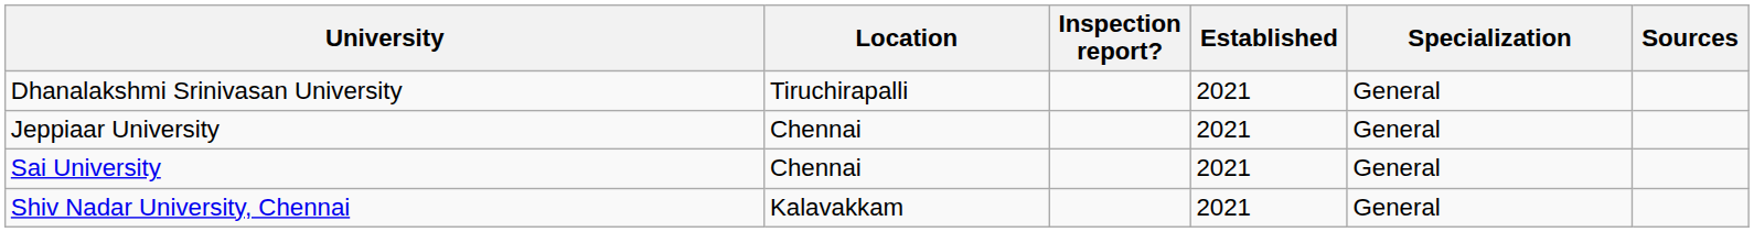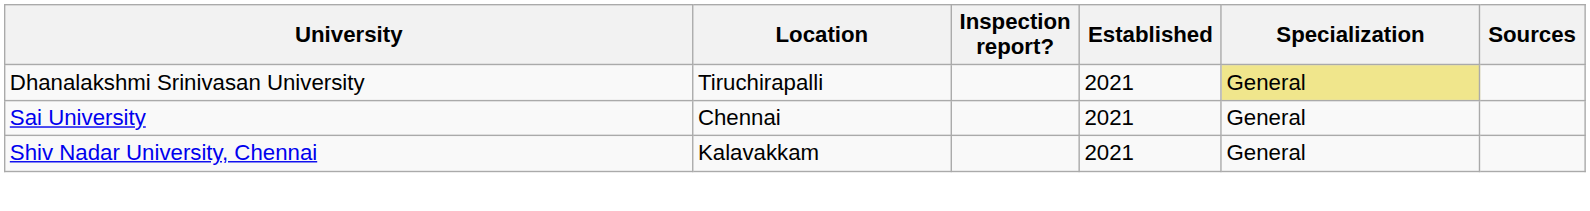 <table class="wikitable sortable collapsible plainrowheaders" border="1" style="text-align:left; width:90%">
 <tr>
 <th scope="col" style="width: 40%;">University</th>
 <th scope="col" style="width: 15%;">Location</th>
 <th scope="col" style="width: 5%;">Inspection report?</th>
 <th scope="col" style="width: 5%;">Established</th>
 <th scope="col" style="width: 15%;">Specialization</th>
 <th scope="col" style="width: 5%;" class="unsortable">Sources</th>
 </tr>
 <tr>
 <td>Dhanalakshmi Srinivasan University</td>
 <td>Tiruchirapalli</td>
 <td></td>
 <td>2021</td>
-<td>General</td>
-<td></td>
-</tr>
-<tr>
-<td>Jeppiaar University</td>
-<td>Chennai</td>
-<td></td>
-<td>2021</td>
-<td>General</td>
+<td style="background: khaki;">General</td>
 <td></td>
 </tr>
 <tr>
 <td><a href='#'>Sai University</a></td>
 <td>Chennai</td>
 <td></td>
 <td>2021</td>
 <td>General</td>
 <td></td>
 </tr>
 <tr>
 <td><a href='#'>Shiv Nadar University, Chennai</a></td>
 <td>Kalavakkam</td>
 <td></td>
 <td>2021</td>
 <td>General</td>
 <td></td>
 </tr>
 </table>
